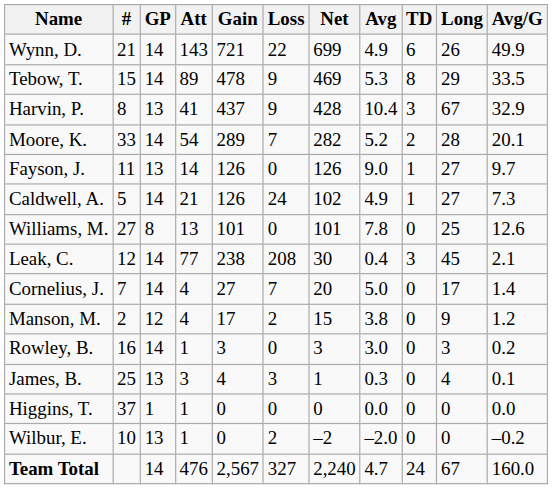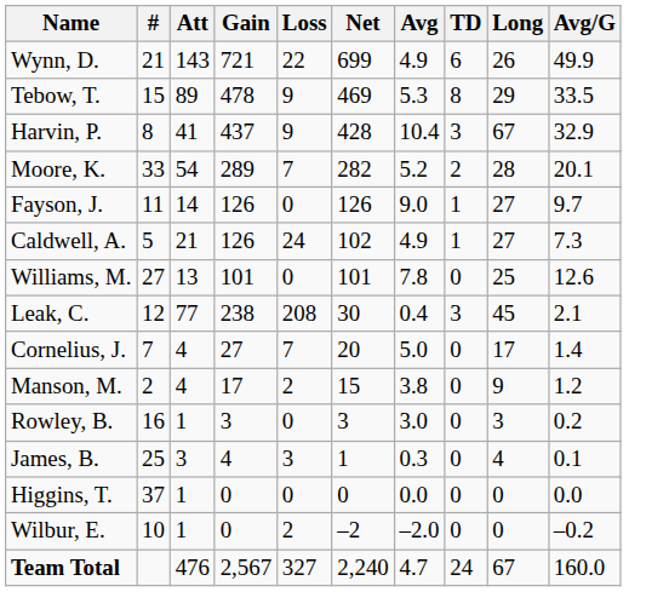 <table class="wikitable" style="white-space:nowrap;">
 <tr>
 <th>Name</th>
 <th>#</th>
-<th>GP</th>
 <th>Att</th>
 <th>Gain</th>
 <th>Loss</th>
 <th>Net</th>
 <th>Avg</th>
 <th>TD</th>
 <th>Long</th>
 <th>Avg/G</th>
 </tr>
 <tr>
 <td>Wynn, D.</td>
 <td>21</td>
-<td>14</td>
 <td>143</td>
 <td>721</td>
 <td>22</td>
 <td>699</td>
 <td>4.9</td>
 <td>6</td>
 <td>26</td>
 <td>49.9</td>
 </tr>
 <tr>
 <td>Tebow, T.</td>
 <td>15</td>
-<td>14</td>
 <td>89</td>
 <td>478</td>
 <td>9</td>
 <td>469</td>
 <td>5.3</td>
 <td>8</td>
 <td>29</td>
 <td>33.5</td>
 </tr>
 <tr>
 <td>Harvin, P.</td>
 <td>8</td>
-<td>13</td>
 <td>41</td>
 <td>437</td>
 <td>9</td>
 <td>428</td>
 <td>10.4</td>
 <td>3</td>
 <td>67</td>
 <td>32.9</td>
 </tr>
 <tr>
 <td>Moore, K.</td>
 <td>33</td>
-<td>14</td>
 <td>54</td>
 <td>289</td>
 <td>7</td>
 <td>282</td>
 <td>5.2</td>
 <td>2</td>
 <td>28</td>
 <td>20.1</td>
 </tr>
 <tr>
 <td>Fayson, J.</td>
 <td>11</td>
-<td>13</td>
 <td>14</td>
 <td>126</td>
 <td>0</td>
 <td>126</td>
 <td>9.0</td>
 <td>1</td>
 <td>27</td>
 <td>9.7</td>
 </tr>
 <tr>
 <td>Caldwell, A.</td>
 <td>5</td>
-<td>14</td>
 <td>21</td>
 <td>126</td>
 <td>24</td>
 <td>102</td>
 <td>4.9</td>
 <td>1</td>
 <td>27</td>
 <td>7.3</td>
 </tr>
 <tr>
 <td>Williams, M.</td>
 <td>27</td>
-<td>8</td>
 <td>13</td>
 <td>101</td>
 <td>0</td>
 <td>101</td>
 <td>7.8</td>
 <td>0</td>
 <td>25</td>
 <td>12.6</td>
 </tr>
 <tr>
 <td>Leak, C.</td>
 <td>12</td>
-<td>14</td>
 <td>77</td>
 <td>238</td>
 <td>208</td>
 <td>30</td>
 <td>0.4</td>
 <td>3</td>
 <td>45</td>
 <td>2.1</td>
 </tr>
 <tr>
 <td>Cornelius, J.</td>
 <td>7</td>
-<td>14</td>
 <td>4</td>
 <td>27</td>
 <td>7</td>
 <td>20</td>
 <td>5.0</td>
 <td>0</td>
 <td>17</td>
 <td>1.4</td>
 </tr>
 <tr>
 <td>Manson, M.</td>
 <td>2</td>
-<td>12</td>
 <td>4</td>
 <td>17</td>
 <td>2</td>
 <td>15</td>
 <td>3.8</td>
 <td>0</td>
 <td>9</td>
 <td>1.2</td>
 </tr>
 <tr>
 <td>Rowley, B.</td>
 <td>16</td>
-<td>14</td>
 <td>1</td>
 <td>3</td>
 <td>0</td>
 <td>3</td>
 <td>3.0</td>
 <td>0</td>
 <td>3</td>
 <td>0.2</td>
 </tr>
 <tr>
 <td>James, B.</td>
 <td>25</td>
-<td>13</td>
 <td>3</td>
 <td>4</td>
 <td>3</td>
 <td>1</td>
 <td>0.3</td>
 <td>0</td>
 <td>4</td>
 <td>0.1</td>
 </tr>
 <tr>
 <td>Higgins, T.</td>
 <td>37</td>
 <td>1</td>
-<td>1</td>
 <td>0</td>
 <td>0</td>
 <td>0</td>
 <td>0.0</td>
 <td>0</td>
 <td>0</td>
 <td>0.0</td>
 </tr>
 <tr>
 <td>Wilbur, E.</td>
 <td>10</td>
-<td>13</td>
 <td>1</td>
 <td>0</td>
 <td>2</td>
 <td>–2</td>
 <td>–2.0</td>
 <td>0</td>
 <td>0</td>
 <td>–0.2</td>
 </tr>
 <tr>
 <td><strong>Team Total</strong></td>
 <td></td>
-<td>14</td>
 <td>476</td>
 <td>2,567</td>
 <td>327</td>
 <td>2,240</td>
 <td>4.7</td>
 <td>24</td>
 <td>67</td>
 <td>160.0</td>
 </tr>
 </table>
